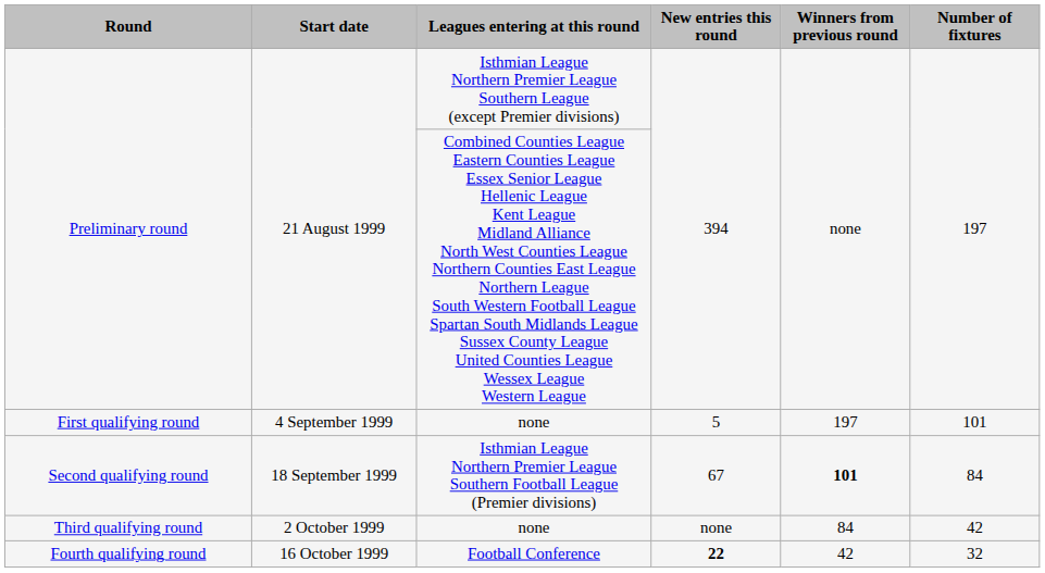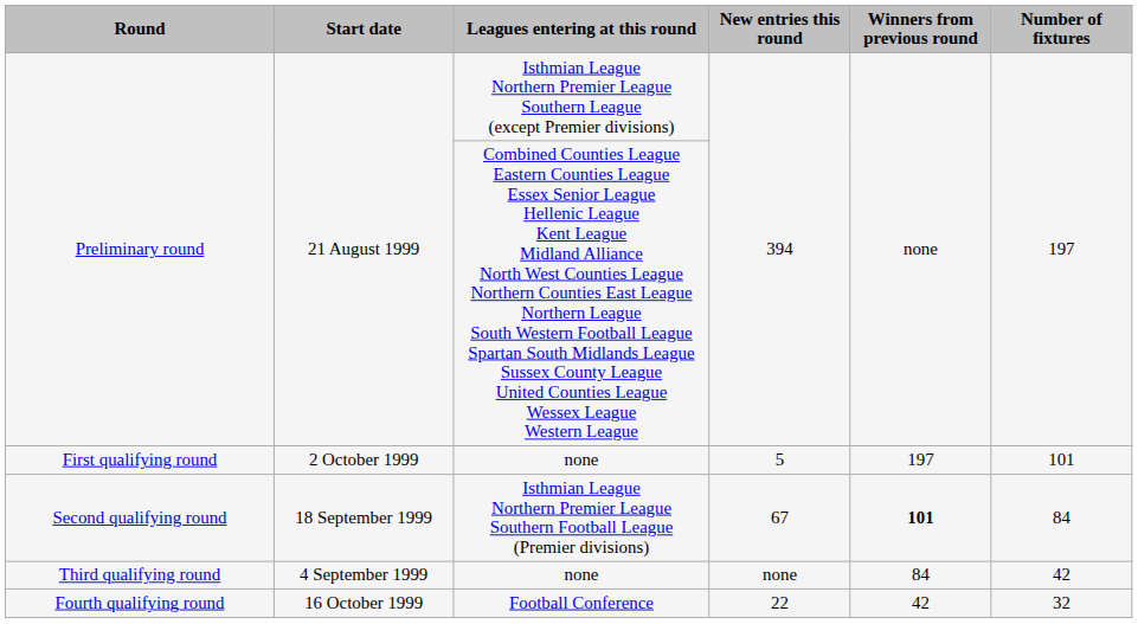 <table class="wikitable" style="width: 1024px; background:WhiteSmoke; text-align:center">
 <tr>
 <th scope="col" style="width: 21.00%; background:silver;">Round</th>
 <th scope="col" style="width: 14.00%; background:silver;">Start date</th>
 <th scope="col" style="width: 20.00%; background:silver;">Leagues entering at this round</th>
 <th scope="col" style="width: 11.00%; background:silver;">New entries this round</th>
 <th scope="col" style="width: 11.00%; background:silver;">Winners from previous round</th>
 <th scope="col" style="width: 11.00%; background:silver;">Number of fixtures</th>
 </tr>
 <tr align=center>
 <td rowspan=2><a href='#'>Preliminary round</a></td>
 <td rowspan=2>21 August 1999</td>
 <td><a href='#'>Isthmian League</a><br><a href='#'>Northern Premier League</a><br><a href='#'>Southern League</a><br>(except Premier divisions)</td>
 <td rowspan=2>394</td>
 <td rowspan=2>none</td>
 <td rowspan=2>197</td>
 </tr>
 <tr align=center>
 <td><a href='#'>Combined Counties League</a><br><a href='#'>Eastern Counties League</a><br><a href='#'>Essex Senior League</a><br><a href='#'>Hellenic League</a><br><a href='#'>Kent League</a><br><a href='#'>Midland Alliance</a><br><a href='#'>North West Counties League</a><br><a href='#'>Northern Counties East League</a><br><a href='#'>Northern League</a><br><a href='#'>South Western Football League</a><br><a href='#'>Spartan South Midlands League</a><br><a href='#'>Sussex County League</a><br><a href='#'>United Counties League</a><br><a href='#'>Wessex League</a><br><a href='#'>Western League</a></td>
 </tr>
 <tr align=center>
 <td><a href='#'>First qualifying round</a></td>
-<td>4 September 1999</td>
+<td>2 October 1999</td>
 <td>none</td>
 <td>5</td>
 <td>197</td>
 <td>101</td>
 </tr>
 <tr align=center>
 <td><a href='#'>Second qualifying round</a></td>
 <td>18 September 1999</td>
 <td><a href='#'>Isthmian League</a><br><a href='#'>Northern Premier League</a><br><a href='#'>Southern Football League</a><br>(Premier divisions)</td>
 <td>67</td>
 <td><strong>101</strong></td>
 <td>84</td>
 </tr>
 <tr align=center>
 <td><a href='#'>Third qualifying round</a></td>
-<td>2 October 1999</td>
+<td>4 September 1999</td>
 <td>none</td>
 <td>none</td>
 <td>84</td>
 <td>42</td>
 </tr>
 <tr align=center>
 <td><a href='#'>Fourth qualifying round</a></td>
 <td>16 October 1999</td>
 <td><a href='#'>Football Conference</a></td>
-<td><strong>22</strong></td>
+<td>22</td>
 <td>42</td>
 <td>32</td>
 </tr>
 </table>
